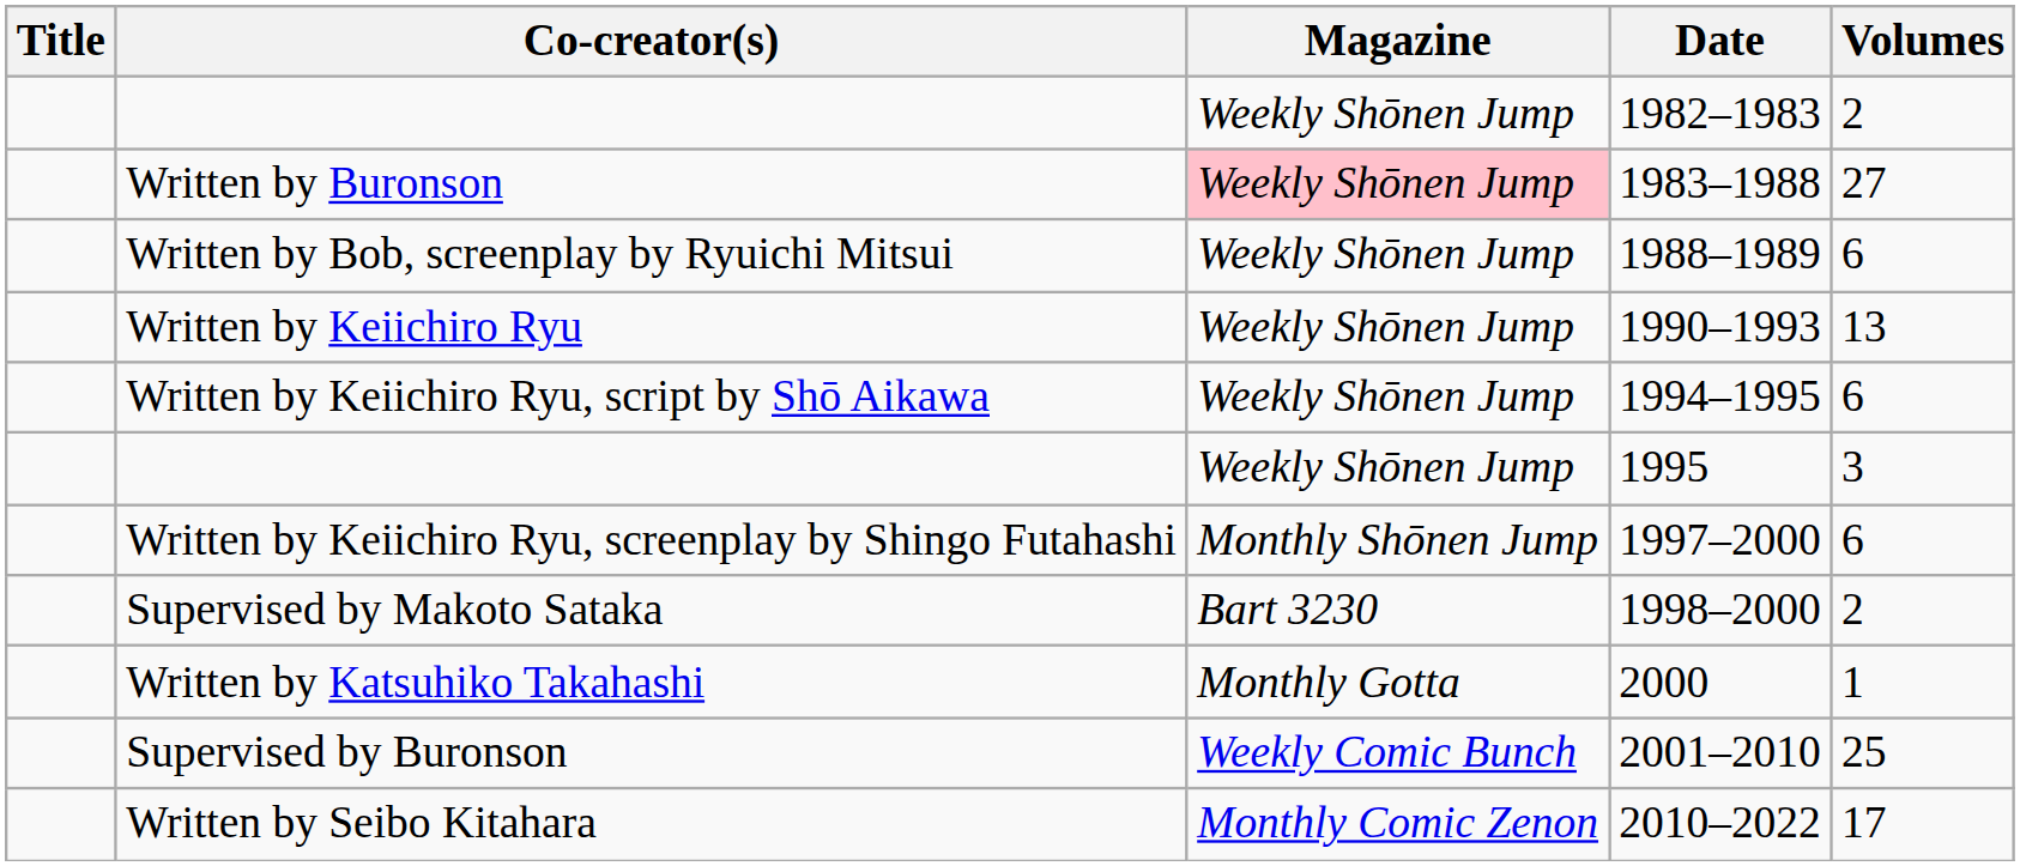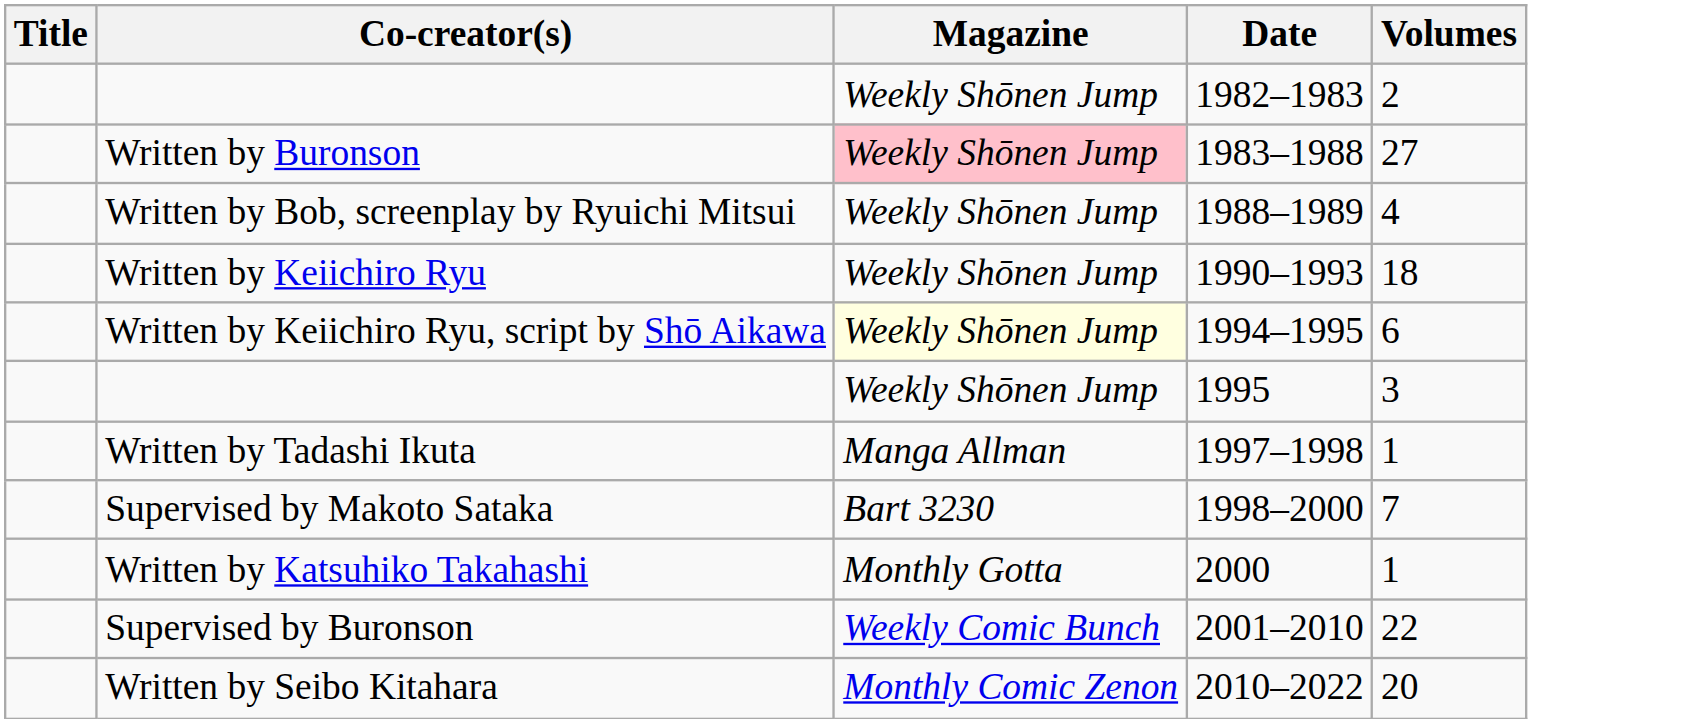 <table class="wikitable">
 <tr>
 <th>Title</th>
 <th>Co-creator(s)</th>
 <th>Magazine</th>
 <th>Date</th>
 <th>Volumes</th>
 </tr>
 <tr>
 <td></td>
 <td></td>
 <td><em>Weekly Shōnen Jump</em></td>
 <td>1982–1983</td>
 <td>2</td>
 </tr>
 <tr>
 <td></td>
 <td>Written by <a href='#'>Buronson</a></td>
 <td style="background: pink;"><em>Weekly Shōnen Jump</em></td>
 <td>1983–1988</td>
 <td>27</td>
 </tr>
 <tr>
 <td></td>
 <td>Written by Bob, screenplay by Ryuichi Mitsui</td>
 <td><em>Weekly Shōnen Jump</em></td>
 <td>1988–1989</td>
-<td>6</td>
+<td>4</td>
 </tr>
 <tr>
 <td></td>
 <td>Written by <a href='#'>Keiichiro Ryu</a></td>
 <td><em>Weekly Shōnen Jump</em></td>
 <td>1990–1993</td>
-<td>13</td>
+<td>18</td>
 </tr>
 <tr>
 <td></td>
 <td>Written by Keiichiro Ryu, script by <a href='#'>Shō Aikawa</a></td>
-<td><em>Weekly Shōnen Jump</em></td>
+<td style="background: lightyellow;"><em>Weekly Shōnen Jump</em></td>
 <td>1994–1995</td>
 <td>6</td>
 </tr>
 <tr>
 <td></td>
 <td></td>
 <td><em>Weekly Shōnen Jump</em></td>
 <td>1995</td>
 <td>3</td>
 </tr>
 <tr>
 <td></td>
-<td>Written by Keiichiro Ryu, screenplay by Shingo Futahashi</td>
-<td><em>Monthly Shōnen Jump</em></td>
-<td>1997–2000</td>
-<td>6</td>
+<td>Written by Tadashi Ikuta</td>
+<td><em>Manga Allman</em></td>
+<td>1997–1998</td>
+<td>1</td>
 </tr>
 <tr>
 <td></td>
 <td>Supervised by Makoto Sataka</td>
 <td><em>Bart 3230</em></td>
 <td>1998–2000</td>
-<td>2</td>
+<td>7</td>
 </tr>
 <tr>
 <td></td>
 <td>Written by <a href='#'>Katsuhiko Takahashi</a></td>
 <td><em>Monthly Gotta</em></td>
 <td>2000</td>
 <td>1</td>
 </tr>
 <tr>
 <td></td>
 <td>Supervised by Buronson</td>
 <td><em><a href='#'>Weekly Comic Bunch</a></em></td>
 <td>2001–2010</td>
-<td>25</td>
+<td>22</td>
 </tr>
 <tr>
 <td></td>
 <td>Written by Seibo Kitahara</td>
 <td><em><a href='#'>Monthly Comic Zenon</a></em></td>
 <td>2010–2022</td>
-<td>17</td>
+<td>20</td>
 </tr>
 </table>
